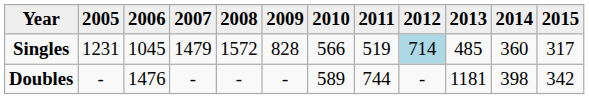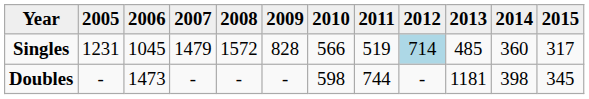 <table class="wikitable">
 <tr bgcolor="#efefef">
 <td align="center"><strong>Year</strong></td>
 <td align="center"><strong>2005</strong></td>
 <td align="center"><strong>2006</strong></td>
 <td align="center"><strong>2007</strong></td>
 <td align="center"><strong>2008</strong></td>
 <td align="center"><strong>2009</strong></td>
 <td align="center"><strong>2010</strong></td>
 <td align="center"><strong>2011</strong></td>
 <td align="center"><strong>2012</strong></td>
 <td align="center"><strong>2013</strong></td>
 <td align="center"><strong>2014</strong></td>
 <td align="center"><strong>2015</strong></td>
 </tr>
 <tr>
 <td align="center" valign="top"><strong>Singles</strong></td>
 <td align="center" valign="top">1231</td>
 <td align="center" valign="top">1045</td>
 <td align="center" valign="top">1479</td>
 <td align="center" valign="top">1572</td>
 <td align="center" valign="top">828</td>
 <td align="center" valign="top">566</td>
 <td align="center" valign="top">519</td>
 <td align="center" valign="top" style="background: lightblue;">714</td>
 <td align="center" valign="top">485</td>
 <td align="center" valign="top">360</td>
 <td align="center" valign="top">317</td>
 </tr>
 <tr>
 <td align="center" valign="top"><strong>Doubles</strong></td>
 <td align="center" valign="top">-</td>
-<td align="center" valign="top">1476</td>
+<td align="center" valign="top">1473</td>
 <td align="center" valign="top">-</td>
 <td align="center" valign="top">-</td>
 <td align="center" valign="top">-</td>
-<td align="center" valign="top">589</td>
+<td align="center" valign="top">598</td>
 <td align="center" valign="top">744</td>
 <td align="center" valign="top">-</td>
 <td align="center" valign="top">1181</td>
 <td align="center" valign="top">398</td>
-<td align="center" valign="top">342</td>
+<td align="center" valign="top">345</td>
 </tr>
 </table>
